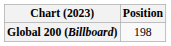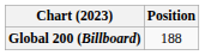 <table class="wikitable plainrowheaders" style="text-align:center">
 <tr>
 <th scope="col">Chart (2023)</th>
 <th scope="col">Position</th>
 </tr>
 <tr>
 <th scope="row">Global 200 (<em>Billboard</em>)</th>
-<td>198</td>
+<td>188</td>
 </tr>
 </table>
